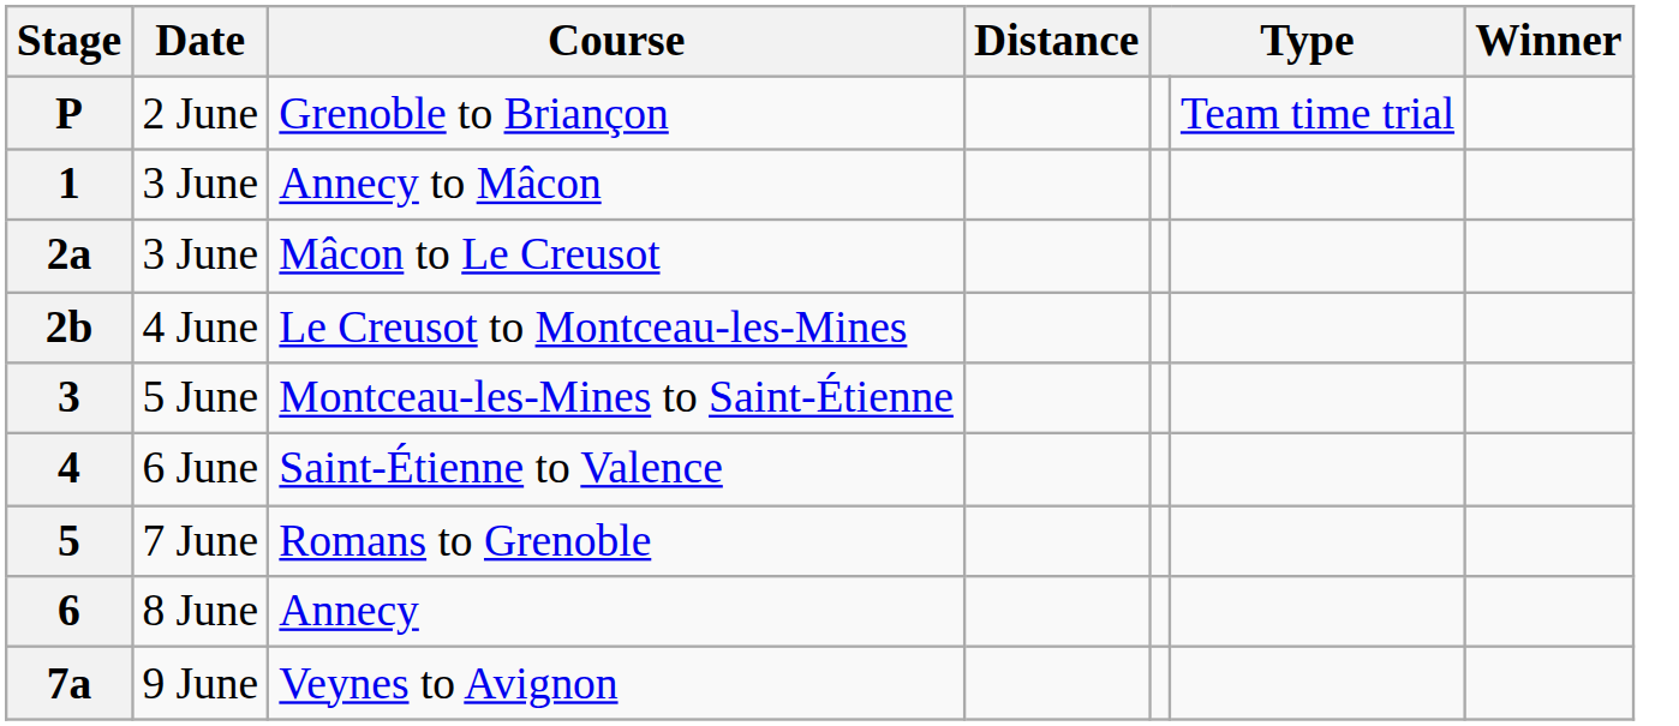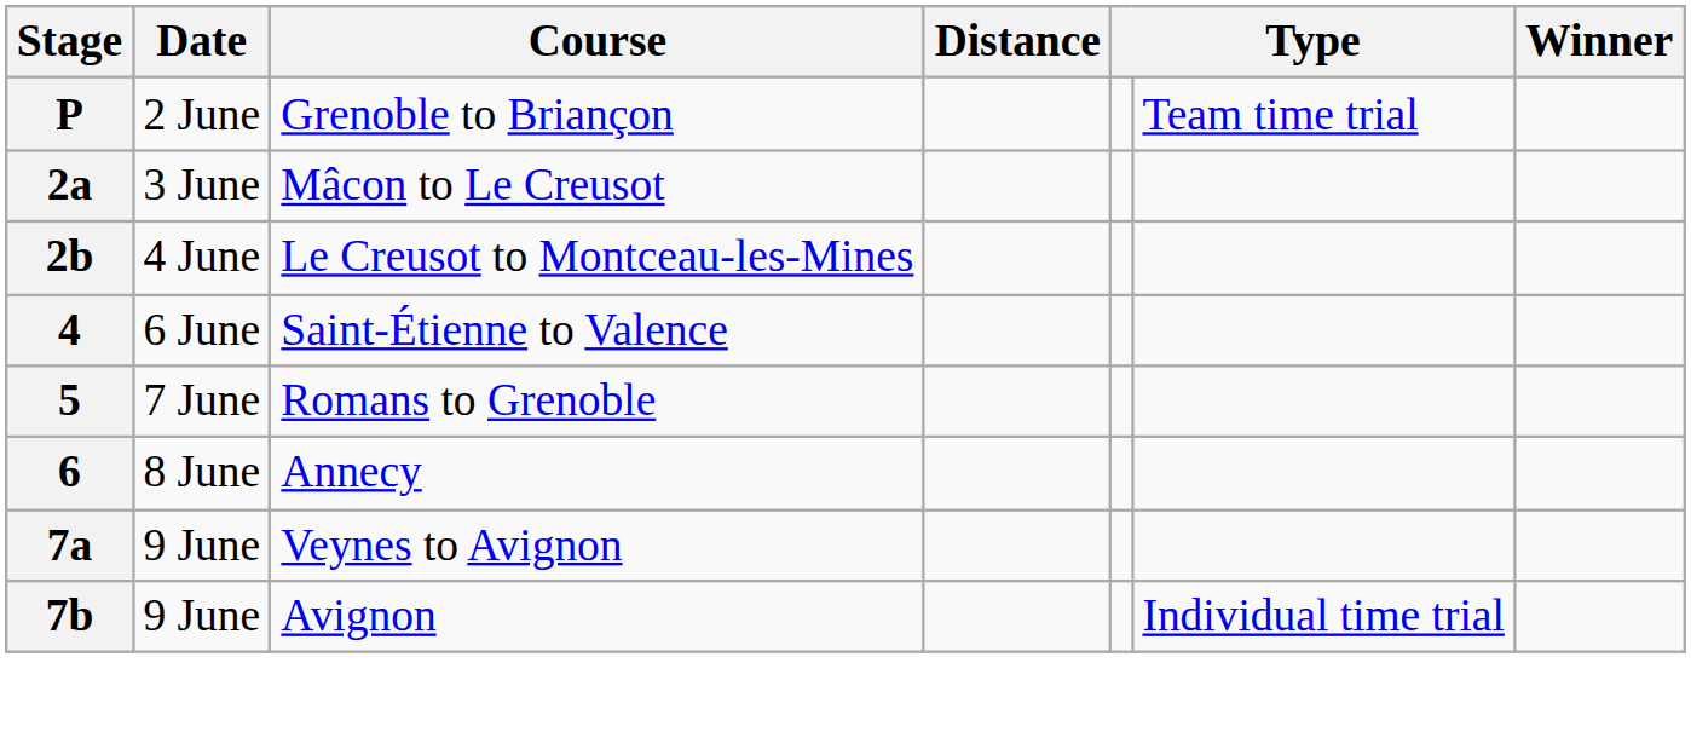 <table class="wikitable">
 <tr>
 <th>Stage</th>
 <th>Date</th>
 <th>Course</th>
 <th>Distance</th>
 <th scope="col" colspan="2">Type</th>
 <th>Winner</th>
 </tr>
 <tr>
 <th scope="row" style="text-align:center;">P</th>
 <td style="text-align:center;">2 June</td>
 <td><a href='#'>Grenoble</a> to <a href='#'>Briançon</a></td>
 <td style="text-align:center;"></td>
 <td></td>
 <td><a href='#'>Team time trial</a></td>
 <td></td>
 </tr>
 <tr>
-<th scope="row" style="text-align:center;">1</th>
-<td style="text-align:center;">3 June</td>
-<td><a href='#'>Annecy</a> to <a href='#'>Mâcon</a></td>
-<td style="text-align:center;"></td>
-<td></td>
-<td></td>
-<td></td>
-</tr>
-<tr>
 <th scope="row" style="text-align:center;">2a</th>
 <td style="text-align:center;">3 June</td>
 <td><a href='#'>Mâcon</a> to <a href='#'>Le Creusot</a></td>
 <td style="text-align:center;"></td>
 <td></td>
 <td></td>
 <td></td>
 </tr>
 <tr>
 <th scope="row" style="text-align:center;">2b</th>
 <td style="text-align:center;">4 June</td>
 <td><a href='#'>Le Creusot</a> to <a href='#'>Montceau-les-Mines</a></td>
-<td style="text-align:center;"></td>
-<td></td>
-<td></td>
-<td></td>
-</tr>
-<tr>
-<th scope="row" style="text-align:center;">3</th>
-<td style="text-align:center;">5 June</td>
-<td><a href='#'>Montceau-les-Mines</a> to <a href='#'>Saint-Étienne</a></td>
 <td style="text-align:center;"></td>
 <td></td>
 <td></td>
 <td></td>
 </tr>
 <tr>
 <th scope="row" style="text-align:center;">4</th>
 <td style="text-align:center;">6 June</td>
 <td><a href='#'>Saint-Étienne</a> to <a href='#'>Valence</a></td>
 <td style="text-align:center;"></td>
 <td></td>
 <td></td>
 <td></td>
 </tr>
 <tr>
 <th scope="row" style="text-align:center;">5</th>
 <td style="text-align:center;">7 June</td>
 <td><a href='#'>Romans</a> to <a href='#'>Grenoble</a></td>
 <td style="text-align:center;"></td>
 <td></td>
 <td></td>
 <td></td>
 </tr>
 <tr>
 <th scope="row" style="text-align:center;">6</th>
 <td style="text-align:center;">8 June</td>
 <td><a href='#'>Annecy</a></td>
 <td style="text-align:center;"></td>
 <td></td>
 <td></td>
 <td></td>
 </tr>
 <tr>
 <th scope="row" style="text-align:center;">7a</th>
 <td style="text-align:center;">9 June</td>
 <td><a href='#'>Veynes</a> to <a href='#'>Avignon</a></td>
 <td style="text-align:center;"></td>
 <td></td>
 <td></td>
 <td></td>
 </tr>
+<tr>
+<th scope="row" style="text-align:center;">7b</th>
+<td style="text-align:center;">9 June</td>
+<td><a href='#'>Avignon</a></td>
+<td style="text-align:center;"></td>
+<td></td>
+<td><a href='#'>Individual time trial</a></td>
+<td></td>
+</tr>
 </table>
